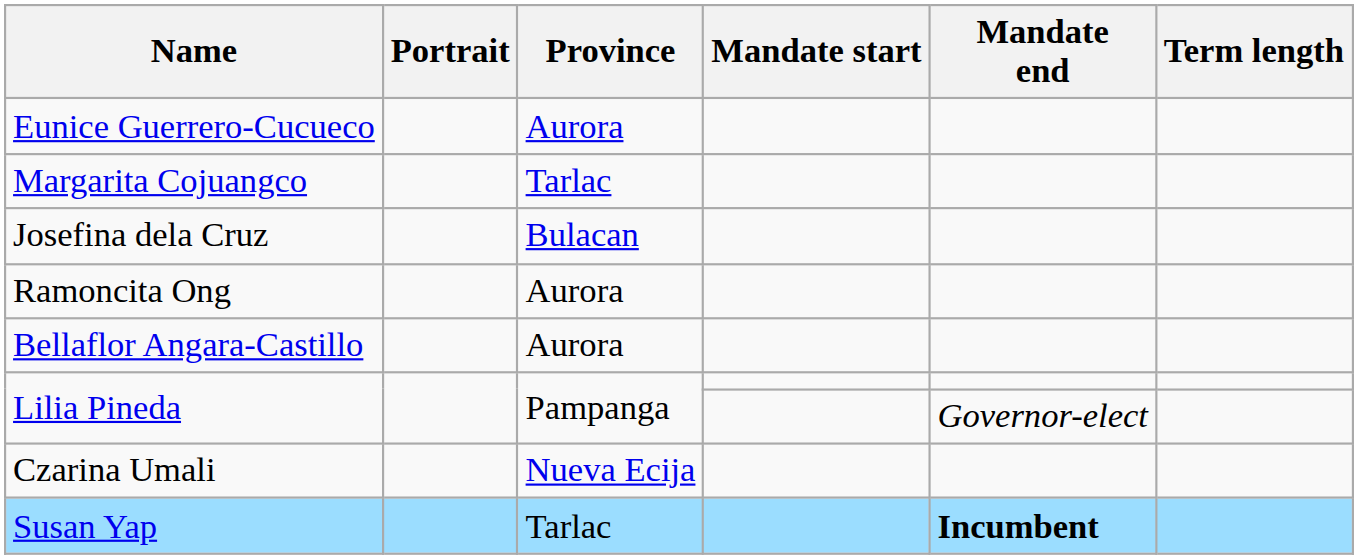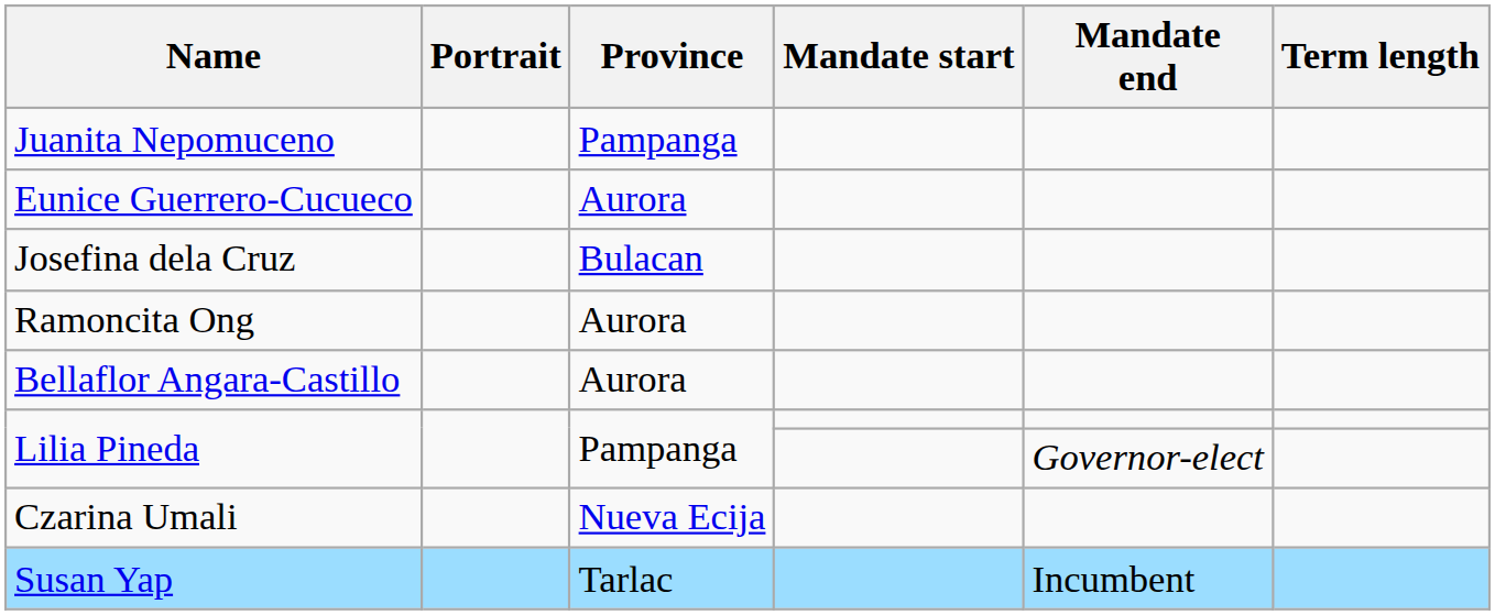 <table class="wikitable sortable">
 <tr>
 <th>Name</th>
 <th>Portrait</th>
 <th>Province</th>
 <th>Mandate start</th>
 <th>Mandate<br>end</th>
 <th>Term length</th>
 </tr>
 <tr>
-<td><a href='#'>Eunice Guerrero-Cucueco</a></td>
+<td><a href='#'>Juanita Nepomuceno</a></td>
 <td></td>
-<td><a href='#'>Aurora</a></td>
+<td><a href='#'>Pampanga</a></td>
 <td></td>
 <td></td>
 <td></td>
 </tr>
 <tr>
-<td><a href='#'>Margarita Cojuangco</a></td>
+<td><a href='#'>Eunice Guerrero-Cucueco</a></td>
 <td></td>
-<td><a href='#'>Tarlac</a></td>
+<td><a href='#'>Aurora</a></td>
 <td></td>
 <td></td>
 <td></td>
 </tr>
 <tr>
 <td>Josefina dela Cruz</td>
 <td></td>
 <td><a href='#'>Bulacan</a></td>
 <td></td>
 <td></td>
 <td></td>
 </tr>
 <tr>
 <td>Ramoncita Ong</td>
 <td></td>
 <td>Aurora</td>
 <td></td>
 <td></td>
 <td></td>
 </tr>
 <tr>
 <td><a href='#'>Bellaflor Angara-Castillo</a></td>
 <td align=center></td>
 <td>Aurora</td>
 <td></td>
 <td></td>
 <td></td>
 </tr>
 <tr>
 <td rowspan="2"><a href='#'>Lilia Pineda</a></td>
 <td rowspan="2"></td>
 <td rowspan="2">Pampanga</td>
 <td></td>
 <td></td>
 <td></td>
 </tr>
 <tr>
 <td><em></em></td>
 <td><em>Governor-elect</em></td>
 <td><em></em></td>
 </tr>
 <tr>
 <td>Czarina Umali</td>
 <td></td>
 <td><a href='#'>Nueva Ecija</a></td>
 <td></td>
 <td></td>
 <td></td>
 </tr>
 <tr>
 <td style="background-color: #9BDDFF"><a href='#'>Susan Yap</a></td>
 <td style="background-color: #9BDDFF"></td>
 <td style="background-color: #9BDDFF">Tarlac</td>
 <td style="background-color: #9BDDFF"></td>
-<td style="background-color: #9BDDFF"><strong>Incumbent</strong></td>
+<td style="background-color: #9BDDFF">Incumbent</td>
 <td style="background-color: #9BDDFF"></td>
 </tr>
 </table>
